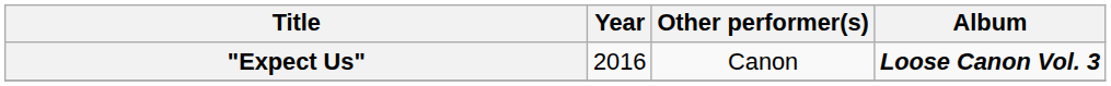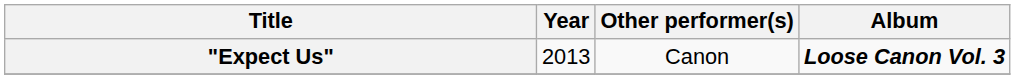 <table class="wikitable plainrowheaders" style="text-align:center;">
 <tr>
 <th scope="col" style="width:24em;">Title</th>
 <th scope="col">Year</th>
 <th scope="col">Other performer(s)</th>
 <th scope="col">Album</th>
 </tr>
 <tr>
 <th scope="row">"Expect Us"</th>
-<td>2016</td>
+<td>2013</td>
 <td>Canon</td>
 <td><strong><em>Loose Canon Vol. 3</em></strong></td>
 </tr>
 <tr>
 </tr>
 </table>
